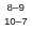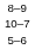 <table style="text-align:center">
 <tr>
 <th width=200></th>
 <th width=100></th>
 <th width=200></th>
 </tr>
 <tr>
 <td align=right></td>
 <td>8–9</td>
 <td align=left><strong></strong></td>
 </tr>
 <tr>
 <td align=right><strong></strong></td>
 <td>10–7</td>
 <td align=left></td>
 </tr>
+<tr>
+<td align=right></td>
+<td>5–6</td>
+<td align=left><strong></strong></td>
+</tr>
 </table>
